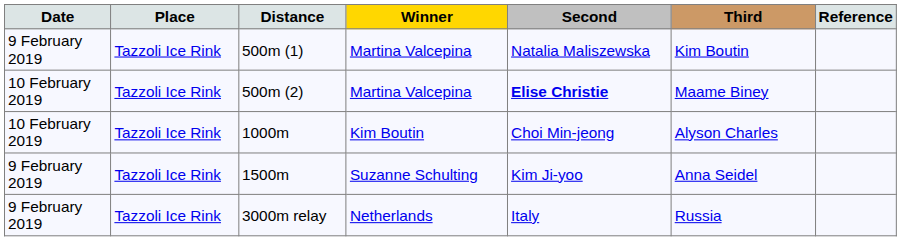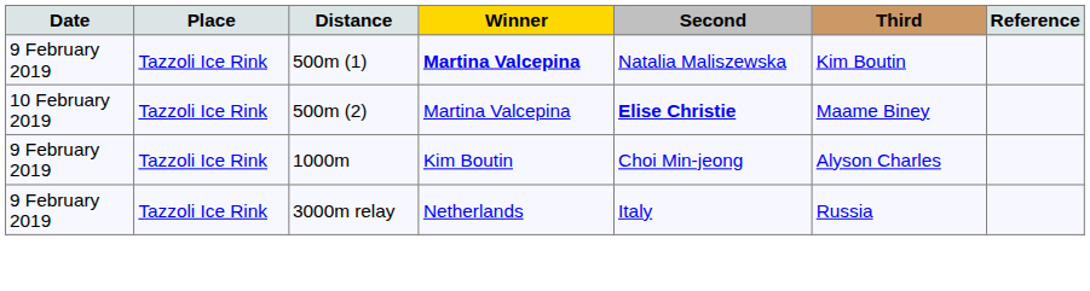 <table bgcolor="#f7f8ff" cellpadding="3" cellspacing="0" border="1" style="font-size: 95%; border: gray solid 1px; border-collapse: collapse;">
 <tr bgcolor="#cccccc" (1>
 <td width="150" align="center" bgcolor="#dce5e5"><strong>Date</strong></td>
 <td width="220" align="center" bgcolor="#dce5e5"><strong>Place</strong></td>
 <td width="150" align="center" bgcolor="#dce5e5"><strong>Distance</strong></td>
 <td align="center" bgcolor="gold" width="250"><strong>Winner</strong></td>
 <td align="center" bgcolor="silver" width="250"><strong>Second</strong></td>
 <td width="250" align="center" bgcolor="#cc9966"><strong>Third</strong></td>
 <td width="30" align="center" bgcolor="#dce5e5"><strong>Reference</strong></td>
 </tr>
 <tr align="left">
 <td>9 February 2019</td>
 <td><a href='#'>Tazzoli Ice Rink</a></td>
 <td>500m (1)</td>
-<td> <a href='#'>Martina Valcepina</a></td>
+<td><strong> <a href='#'>Martina Valcepina</a></strong></td>
 <td> <a href='#'>Natalia Maliszewska</a></td>
 <td> <a href='#'>Kim Boutin</a></td>
 <td></td>
 </tr>
 <tr align="left">
 <td>10 February 2019</td>
 <td><a href='#'>Tazzoli Ice Rink</a></td>
 <td>500m (2)</td>
 <td> <a href='#'>Martina Valcepina</a></td>
 <td><strong> <a href='#'>Elise Christie</a></strong></td>
 <td> <a href='#'>Maame Biney</a></td>
 <td></td>
 </tr>
 <tr align="left">
-<td>10 February 2019</td>
+<td>9 February 2019</td>
 <td><a href='#'>Tazzoli Ice Rink</a></td>
 <td>1000m</td>
 <td> <a href='#'>Kim Boutin</a></td>
 <td> <a href='#'>Choi Min-jeong</a></td>
 <td> <a href='#'>Alyson Charles</a></td>
-<td></td>
-</tr>
-<tr align="left">
-<td>9 February 2019</td>
-<td><a href='#'>Tazzoli Ice Rink</a></td>
-<td>1500m</td>
-<td> <a href='#'>Suzanne Schulting</a></td>
-<td> <a href='#'>Kim Ji-yoo</a></td>
-<td> <a href='#'>Anna Seidel</a></td>
 <td></td>
 </tr>
 <tr align="left">
 <td>9 February 2019</td>
 <td><a href='#'>Tazzoli Ice Rink</a></td>
 <td>3000m relay</td>
 <td> <a href='#'>Netherlands</a></td>
 <td> <a href='#'>Italy</a></td>
 <td> <a href='#'>Russia</a></td>
 <td></td>
 </tr>
 </table>
